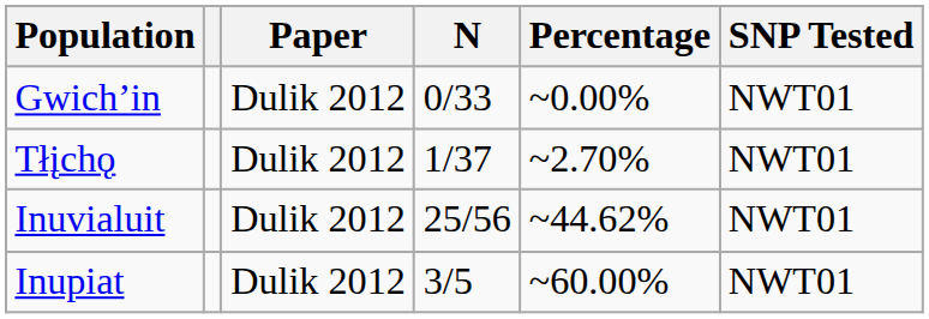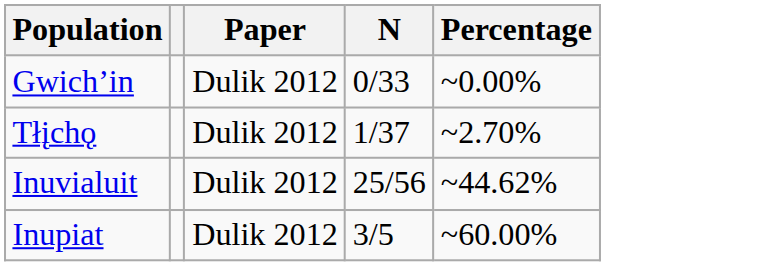 <table class="wikitable">
 <tr>
 <th>Population</th>
 <th></th>
 <th>Paper</th>
 <th>N</th>
 <th>Percentage</th>
-<th>SNP Tested</th>
 </tr>
 <tr>
 <td><a href='#'>Gwich’in</a></td>
 <td></td>
 <td>Dulik 2012</td>
 <td>0/33</td>
 <td>~0.00%</td>
-<td>NWT01</td>
 </tr>
 <tr>
 <td><a href='#'>Tłįchǫ</a></td>
 <td></td>
 <td>Dulik 2012</td>
 <td>1/37</td>
 <td>~2.70%</td>
-<td>NWT01</td>
 </tr>
 <tr>
 <td><a href='#'>Inuvialuit</a></td>
 <td></td>
 <td>Dulik 2012</td>
 <td>25/56</td>
 <td>~44.62%</td>
-<td>NWT01</td>
 </tr>
 <tr>
 <td><a href='#'>Inupiat</a></td>
 <td></td>
 <td>Dulik 2012</td>
 <td>3/5</td>
 <td>~60.00%</td>
-<td>NWT01</td>
 </tr>
 </table>
